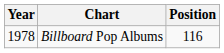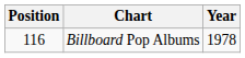 <table class="wikitable">
 <tr>
+<th>Position</th>
+<th>Chart</th>
 <th>Year</th>
-<th>Chart</th>
-<th>Position</th>
 </tr>
 <tr>
+<td align="center">116</td>
+<td><em>Billboard</em> Pop Albums</td>
 <td>1978</td>
-<td><em>Billboard</em> Pop Albums</td>
-<td align="center">116</td>
 </tr>
 </table>
